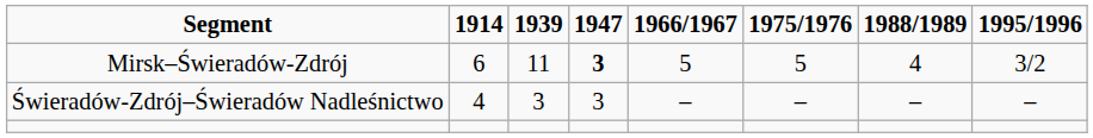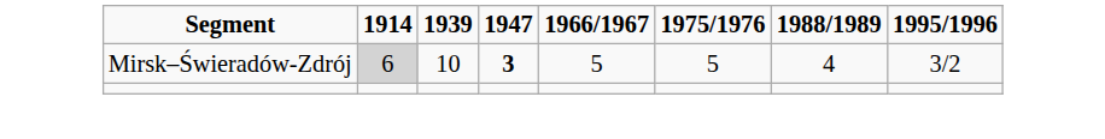 <table class="wikitable" style="text-align:center;margin:auto;">
 <tr>
 <td><strong>Segment</strong></td>
 <td><strong>1914</strong></td>
 <td><strong>1939</strong></td>
 <td><strong>1947</strong></td>
 <td><strong>1966/1967</strong></td>
 <td><strong>1975/1976</strong></td>
 <td><strong>1988/1989</strong></td>
 <td><strong>1995/1996</strong></td>
 </tr>
 <tr>
 <td>Mirsk–Świeradów-Zdrój</td>
-<td>6</td>
-<td>11</td>
+<td style="background: lightgrey;">6</td>
+<td>10</td>
 <td><strong>3</strong></td>
 <td>5</td>
 <td>5</td>
 <td>4</td>
 <td>3/2</td>
-</tr>
-<tr>
-<td>Świeradów-Zdrój–Świeradów Nadleśnictwo</td>
-<td>4</td>
-<td>3</td>
-<td>3</td>
-<td>–</td>
-<td>–</td>
-<td>–</td>
-<td>–</td>
 </tr>
 <tr>
 <td></td>
 <td></td>
 <td></td>
 <td></td>
 <td></td>
 <td></td>
 <td></td>
 <td></td>
 </tr>
 </table>
